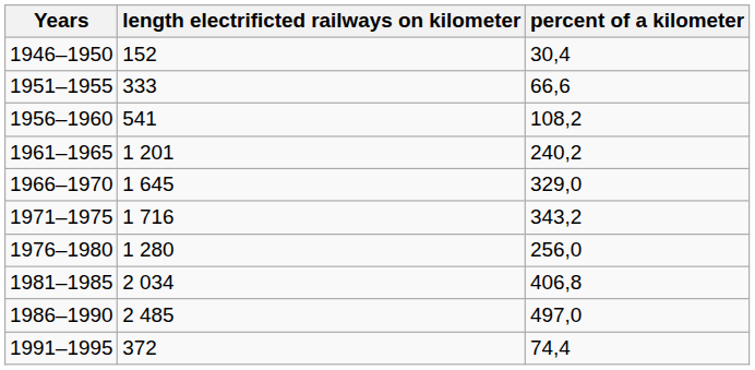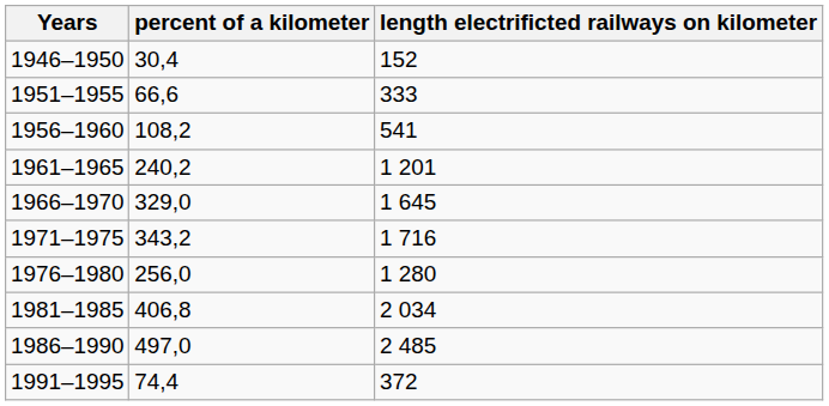 <table class="wikitable">
 <tr>
 <th>Years</th>
+<th>percent of a kilometer</th>
 <th>length electrificted railways on kilometer</th>
-<th>percent of a kilometer</th>
 </tr>
 <tr>
 <td>1946–1950</td>
+<td>30,4</td>
 <td>152</td>
-<td>30,4</td>
 </tr>
 <tr>
 <td>1951–1955</td>
+<td>66,6</td>
 <td>333</td>
-<td>66,6</td>
 </tr>
 <tr>
 <td>1956–1960</td>
+<td>108,2</td>
 <td>541</td>
-<td>108,2</td>
 </tr>
 <tr>
 <td>1961–1965</td>
+<td>240,2</td>
 <td>1 201</td>
-<td>240,2</td>
 </tr>
 <tr>
 <td>1966–1970</td>
+<td>329,0</td>
 <td>1 645</td>
-<td>329,0</td>
 </tr>
 <tr>
 <td>1971–1975</td>
+<td>343,2</td>
 <td>1 716</td>
-<td>343,2</td>
 </tr>
 <tr>
 <td>1976–1980</td>
+<td>256,0</td>
 <td>1 280</td>
-<td>256,0</td>
 </tr>
 <tr>
 <td>1981–1985</td>
+<td>406,8</td>
 <td>2 034</td>
-<td>406,8</td>
 </tr>
 <tr>
 <td>1986–1990</td>
+<td>497,0</td>
 <td>2 485</td>
-<td>497,0</td>
 </tr>
 <tr>
 <td>1991–1995</td>
+<td>74,4</td>
 <td>372</td>
-<td>74,4</td>
 </tr>
 </table>
